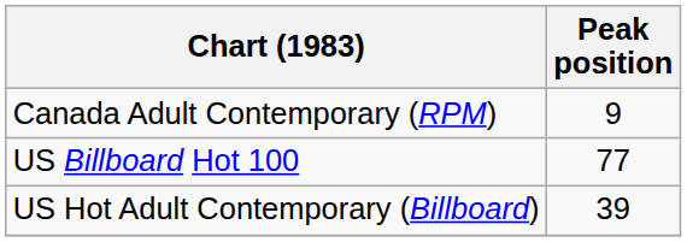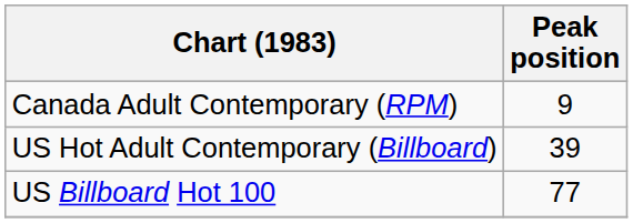 <table class="wikitable sortable">
 <tr>
 <th align="left">Chart (1983)</th>
 <th align="center">Peak<br>position</th>
 </tr>
 <tr>
 <td align="left">Canada Adult Contemporary (<em><a href='#'>RPM</a></em>)</td>
 <td align="center">9</td>
 </tr>
 <tr>
+<td align="left">US Hot Adult Contemporary (<em><a href='#'>Billboard</a></em>)</td>
+<td align="center">39</td>
+</tr>
+<tr>
 <td align="left">US <em><a href='#'>Billboard</a></em> <a href='#'>Hot 100</a></td>
 <td align="center">77</td>
 </tr>
 <tr>
-<td align="left">US Hot Adult Contemporary (<em><a href='#'>Billboard</a></em>)</td>
-<td align="center">39</td>
-</tr>
-<tr>
 </tr>
 </table>
